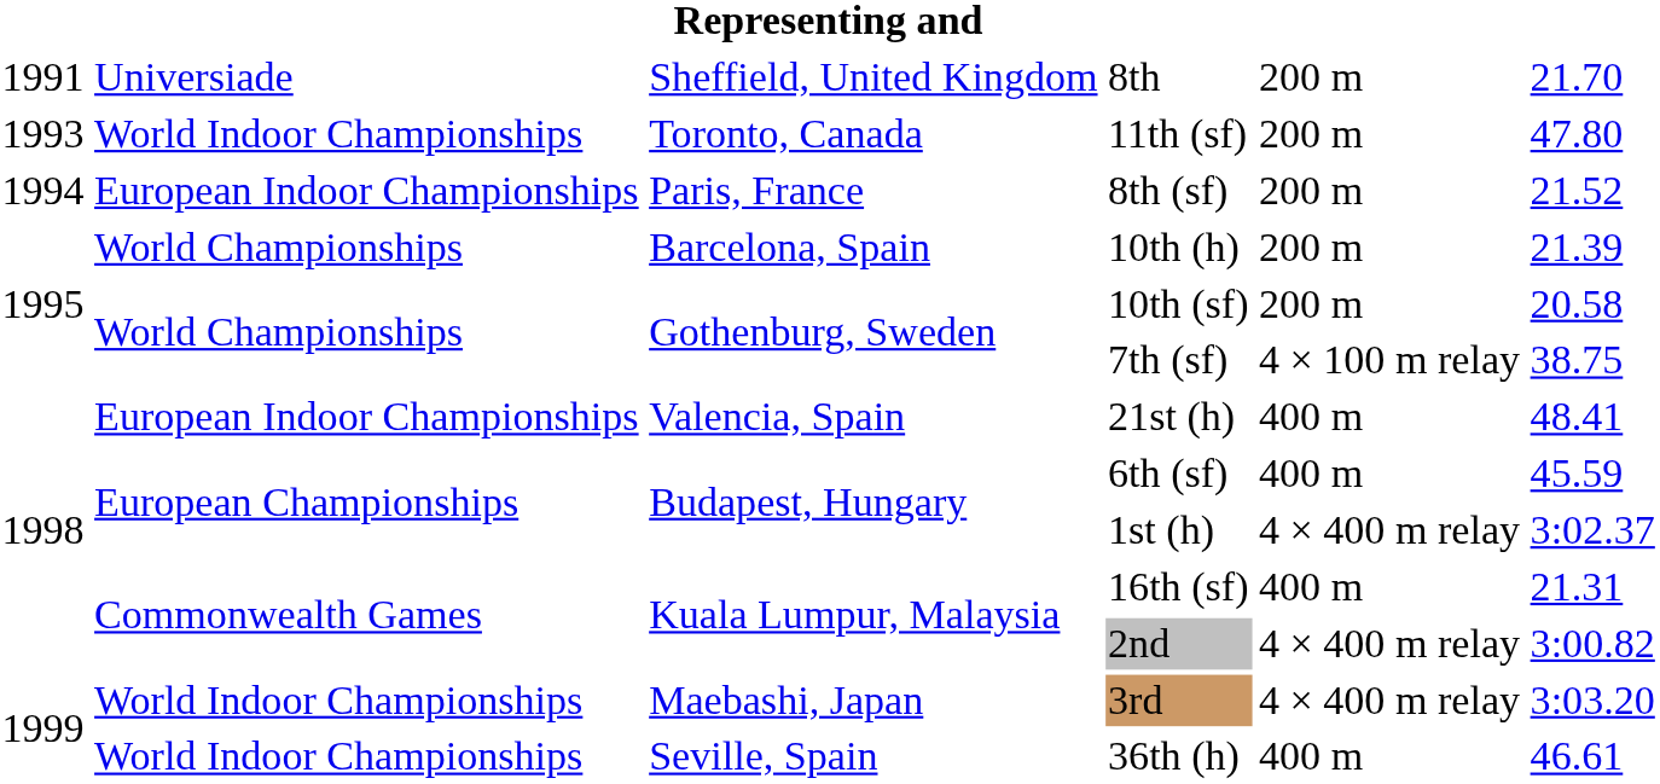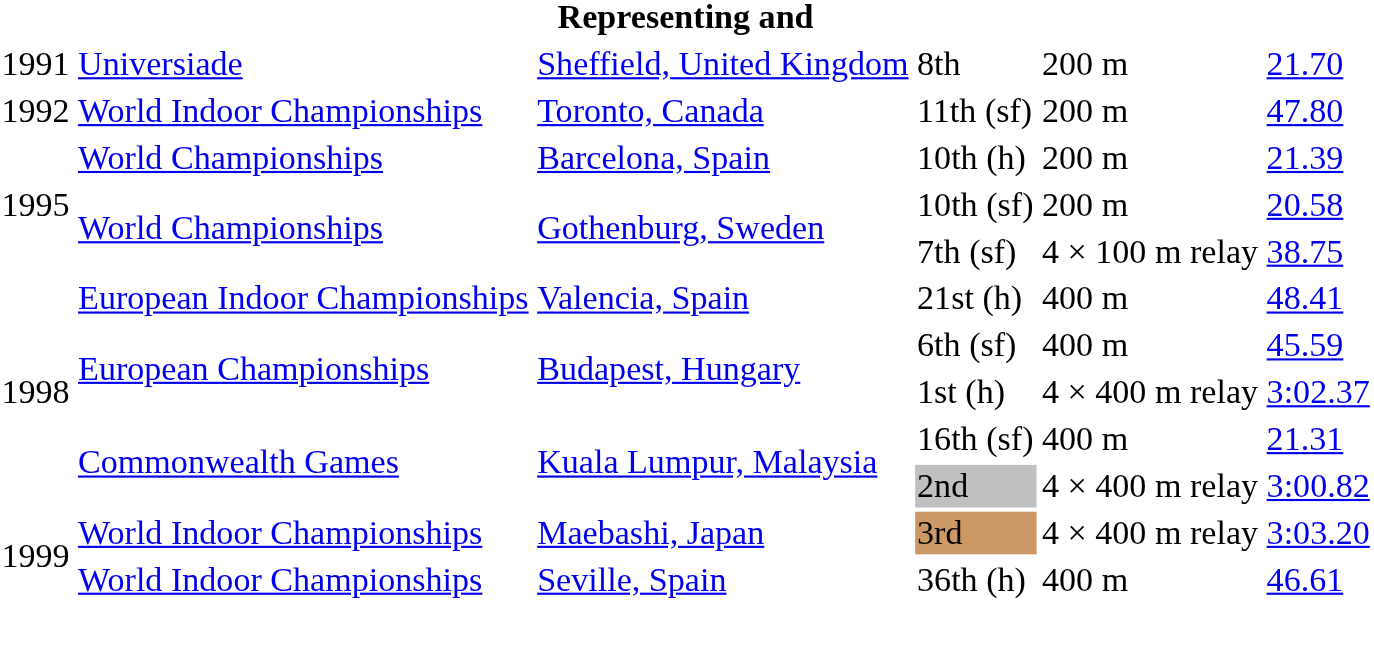 <table>
 <tr>
 <th colspan="6">Representing  and </th>
 </tr>
 <tr>
 <td>1991</td>
 <td><a href='#'>Universiade</a></td>
 <td><a href='#'>Sheffield, United Kingdom</a></td>
 <td>8th</td>
 <td>200 m</td>
 <td><a href='#'>21.70</a></td>
 </tr>
 <tr>
-<td>1993</td>
+<td>1992</td>
 <td><a href='#'>World Indoor Championships</a></td>
 <td><a href='#'>Toronto, Canada</a></td>
 <td>11th (sf)</td>
 <td>200 m</td>
 <td><a href='#'>47.80</a></td>
-</tr>
-<tr>
-<td>1994</td>
-<td><a href='#'>European Indoor Championships</a></td>
-<td><a href='#'>Paris, France</a></td>
-<td>8th (sf)</td>
-<td>200 m</td>
-<td><a href='#'>21.52</a></td>
 </tr>
 <tr>
 <td rowspan=3>1995</td>
 <td><a href='#'>World Championships</a></td>
 <td><a href='#'>Barcelona, Spain</a></td>
 <td>10th (h)</td>
 <td>200 m</td>
 <td><a href='#'>21.39</a></td>
 </tr>
 <tr>
 <td rowspan=2><a href='#'>World Championships</a></td>
 <td rowspan=2><a href='#'>Gothenburg, Sweden</a></td>
 <td>10th (sf)</td>
 <td>200 m</td>
 <td><a href='#'>20.58</a></td>
 </tr>
 <tr>
 <td>7th (sf)</td>
 <td>4 × 100 m relay</td>
 <td><a href='#'>38.75</a></td>
 </tr>
 <tr>
 <td rowspan=5>1998</td>
 <td><a href='#'>European Indoor Championships</a></td>
 <td><a href='#'>Valencia, Spain</a></td>
 <td>21st (h)</td>
 <td>400 m</td>
 <td><a href='#'>48.41</a></td>
 </tr>
 <tr>
 <td rowspan=2><a href='#'>European Championships</a></td>
 <td rowspan=2><a href='#'>Budapest, Hungary</a></td>
 <td>6th (sf)</td>
 <td>400 m</td>
 <td><a href='#'>45.59</a></td>
 </tr>
 <tr>
 <td>1st (h)</td>
 <td>4 × 400 m relay</td>
 <td><a href='#'>3:02.37</a></td>
 </tr>
 <tr>
 <td rowspan=2><a href='#'>Commonwealth Games</a></td>
 <td rowspan=2><a href='#'>Kuala Lumpur, Malaysia</a></td>
 <td>16th (sf)</td>
 <td>400 m</td>
 <td><a href='#'>21.31</a></td>
 </tr>
 <tr>
 <td bgcolor=silver>2nd</td>
 <td>4 × 400 m relay</td>
 <td><a href='#'>3:00.82</a></td>
 </tr>
 <tr>
 <td rowspan=2>1999</td>
 <td><a href='#'>World Indoor Championships</a></td>
 <td><a href='#'>Maebashi, Japan</a></td>
 <td bgcolor=cc9966>3rd</td>
 <td>4 × 400 m relay</td>
 <td><a href='#'>3:03.20</a></td>
 </tr>
 <tr>
 <td><a href='#'>World Indoor Championships</a></td>
 <td><a href='#'>Seville, Spain</a></td>
 <td>36th (h)</td>
 <td>400 m</td>
 <td><a href='#'>46.61</a></td>
 </tr>
 </table>
